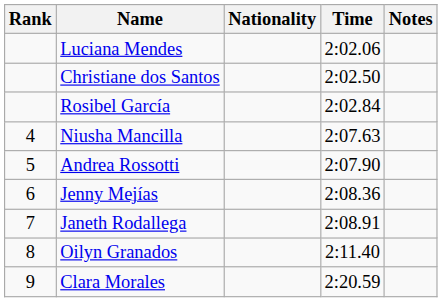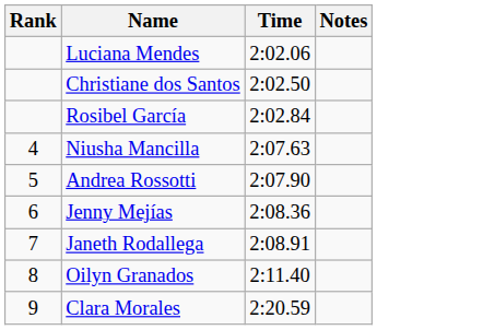 <table class="wikitable sortable" style="text-align:center">
 <tr>
 <th>Rank</th>
 <th>Name</th>
-<th>Nationality</th>
 <th>Time</th>
 <th>Notes</th>
 </tr>
 <tr>
 <td></td>
 <td align=left><a href='#'>Luciana Mendes</a></td>
-<td align=left></td>
 <td>2:02.06</td>
 <td></td>
 </tr>
 <tr>
 <td></td>
 <td align=left><a href='#'>Christiane dos Santos</a></td>
-<td align=left></td>
 <td>2:02.50</td>
 <td></td>
 </tr>
 <tr>
 <td></td>
 <td align=left><a href='#'>Rosibel García</a></td>
-<td align=left></td>
 <td>2:02.84</td>
 <td></td>
 </tr>
 <tr>
 <td>4</td>
 <td align=left><a href='#'>Niusha Mancilla</a></td>
-<td align=left></td>
 <td>2:07.63</td>
 <td></td>
 </tr>
 <tr>
 <td>5</td>
 <td align=left><a href='#'>Andrea Rossotti</a></td>
-<td align=left></td>
 <td>2:07.90</td>
 <td></td>
 </tr>
 <tr>
 <td>6</td>
 <td align=left><a href='#'>Jenny Mejías</a></td>
-<td align=left></td>
 <td>2:08.36</td>
 <td></td>
 </tr>
 <tr>
 <td>7</td>
 <td align=left><a href='#'>Janeth Rodallega</a></td>
-<td align=left></td>
 <td>2:08.91</td>
 <td></td>
 </tr>
 <tr>
 <td>8</td>
 <td align=left><a href='#'>Oilyn Granados</a></td>
-<td align=left></td>
 <td>2:11.40</td>
 <td></td>
 </tr>
 <tr>
 <td>9</td>
 <td align=left><a href='#'>Clara Morales</a></td>
-<td align=left></td>
 <td>2:20.59</td>
 <td></td>
 </tr>
 </table>
